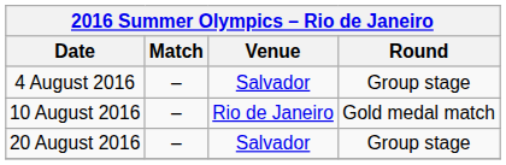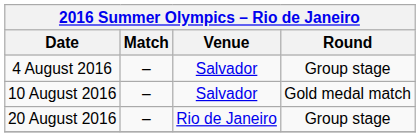 <table class="wikitable" style="margin:1em auto 1em auto; text-align:center; font-size:small;">
 <tr>
 <th colspan="4"><a href='#'>2016 Summer Olympics – Rio de Janeiro</a></th>
 </tr>
 <tr>
 <th>Date</th>
 <th>Match</th>
 <th>Venue</th>
 <th>Round</th>
 </tr>
 <tr>
 <td>4 August 2016</td>
 <td> – </td>
 <td><a href='#'>Salvador</a></td>
 <td>Group stage</td>
 </tr>
 <tr>
 <td>10 August 2016</td>
 <td> – </td>
-<td><a href='#'>Rio de Janeiro</a></td>
+<td><a href='#'>Salvador</a></td>
 <td>Gold medal match</td>
 </tr>
 <tr>
 <td>20 August 2016</td>
 <td> – </td>
-<td><a href='#'>Salvador</a></td>
+<td><a href='#'>Rio de Janeiro</a></td>
 <td>Group stage</td>
 </tr>
 <tr>
 </tr>
 </table>
